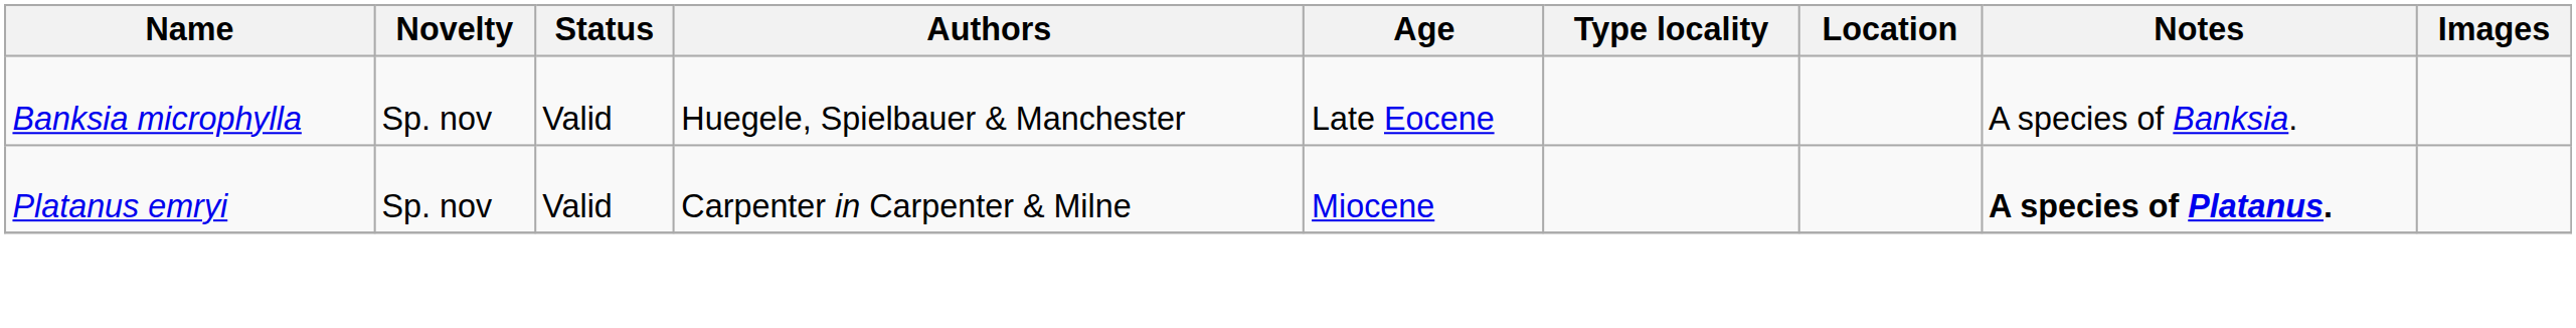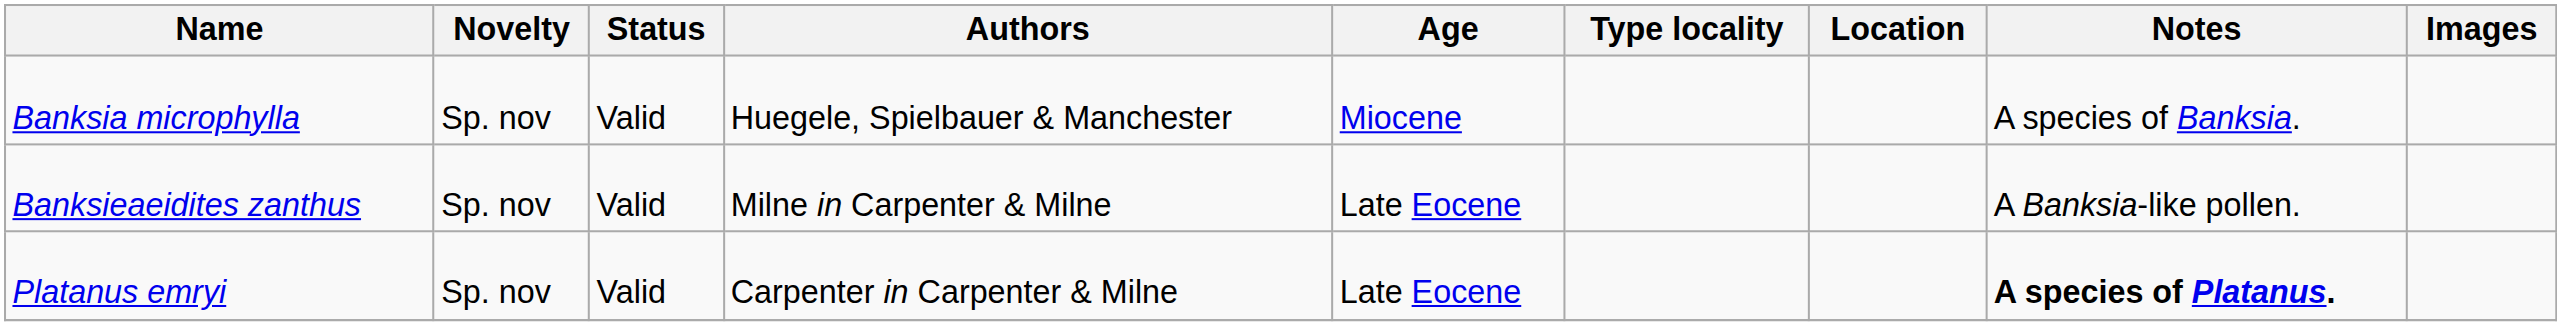 <table class="wikitable sortable" align="center" width="100%">
 <tr>
 <th>Name</th>
 <th>Novelty</th>
 <th>Status</th>
 <th>Authors</th>
 <th>Age</th>
 <th>Type locality</th>
 <th>Location</th>
 <th>Notes</th>
 <th>Images</th>
 </tr>
 <tr>
 <td><br><em><a href='#'>Banksia microphylla</a></em></td>
 <td><br>Sp. nov</td>
 <td><br>Valid</td>
 <td><br>Huegele, Spielbauer & Manchester</td>
+<td><br><a href='#'>Miocene</a></td>
+<td></td>
+<td><br></td>
+<td><br>A species of <em><a href='#'>Banksia</a></em>.</td>
+<td></td>
+</tr>
+<tr>
+<td><br><em><a href='#'>Banksieaeidites zanthus</a></em></td>
+<td><br>Sp. nov</td>
+<td><br>Valid</td>
+<td><br>Milne <em>in</em> Carpenter & Milne</td>
 <td><br>Late <a href='#'>Eocene</a></td>
 <td></td>
 <td><br></td>
-<td><br>A species of <em><a href='#'>Banksia</a></em>.</td>
+<td><br>A <em>Banksia</em>-like pollen.</td>
 <td></td>
 </tr>
 <tr>
 <td><br><em><a href='#'>Platanus emryi</a></em></td>
 <td><br>Sp. nov</td>
 <td><br>Valid</td>
 <td><br>Carpenter <em>in</em> Carpenter & Milne</td>
-<td><br><a href='#'>Miocene</a></td>
+<td><br>Late <a href='#'>Eocene</a></td>
 <td></td>
 <td><br></td>
 <td><strong><br>A species of <em><a href='#'>Platanus</a></em>.</strong></td>
 <td></td>
 </tr>
 <tr>
 </tr>
 </table>
